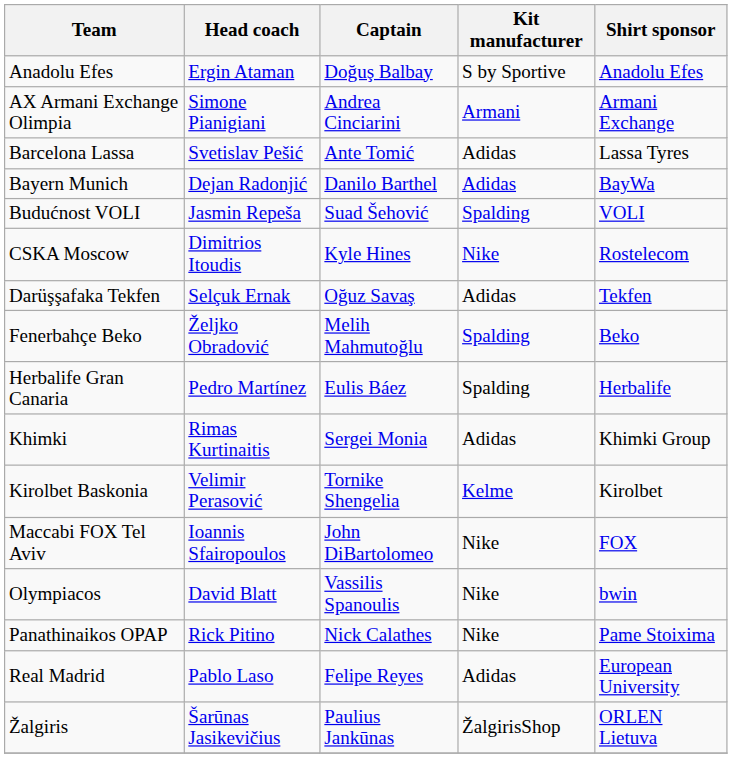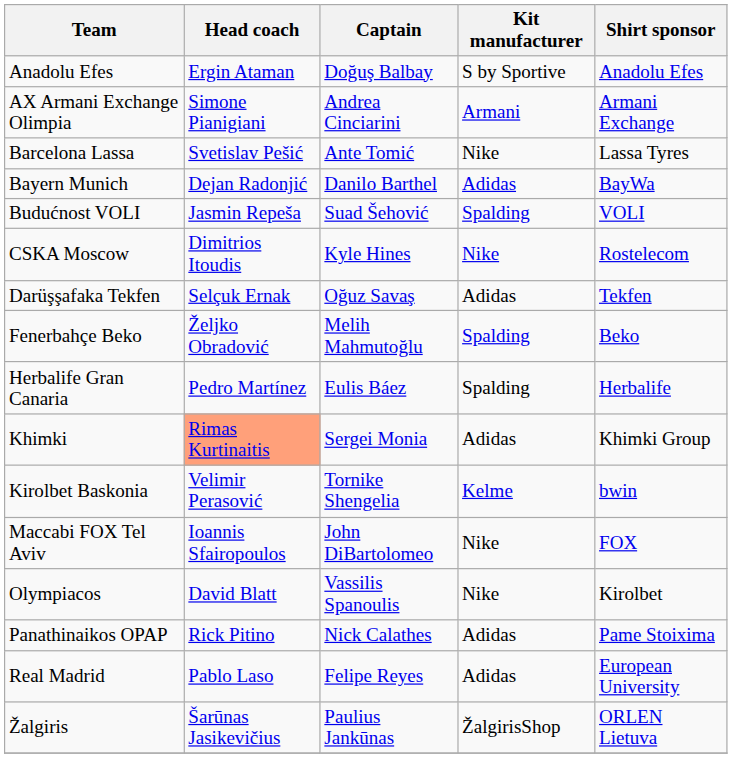 <table class="wikitable sortable" style="text-align: left;">
 <tr>
 <th>Team</th>
 <th>Head coach</th>
 <th>Captain</th>
 <th>Kit manufacturer</th>
 <th>Shirt sponsor</th>
 </tr>
 <tr>
 <td> Anadolu Efes</td>
 <td> <a href='#'>Ergin Ataman</a></td>
 <td> <a href='#'>Doğuş Balbay</a></td>
 <td>S by Sportive</td>
 <td><a href='#'>Anadolu Efes</a></td>
 </tr>
 <tr>
 <td> AX Armani Exchange Olimpia</td>
 <td> <a href='#'>Simone Pianigiani</a></td>
 <td> <a href='#'>Andrea Cinciarini</a></td>
 <td><a href='#'>Armani</a></td>
 <td><a href='#'>Armani Exchange</a></td>
 </tr>
 <tr>
 <td> Barcelona Lassa</td>
 <td> <a href='#'>Svetislav Pešić</a></td>
 <td> <a href='#'>Ante Tomić</a></td>
-<td>Adidas</td>
+<td>Nike</td>
 <td>Lassa Tyres</td>
 </tr>
 <tr>
 <td> Bayern Munich</td>
 <td> <a href='#'>Dejan Radonjić</a></td>
 <td> <a href='#'>Danilo Barthel</a></td>
 <td><a href='#'>Adidas</a></td>
 <td><a href='#'>BayWa</a></td>
 </tr>
 <tr>
 <td> Budućnost VOLI</td>
 <td> <a href='#'>Jasmin Repeša</a></td>
 <td> <a href='#'>Suad Šehović</a></td>
 <td><a href='#'>Spalding</a></td>
 <td><a href='#'>VOLI</a></td>
 </tr>
 <tr>
 <td> CSKA Moscow</td>
 <td> <a href='#'>Dimitrios Itoudis</a></td>
 <td> <a href='#'>Kyle Hines</a></td>
 <td><a href='#'>Nike</a></td>
 <td><a href='#'>Rostelecom</a></td>
 </tr>
 <tr>
 <td> Darüşşafaka Tekfen</td>
 <td> <a href='#'>Selçuk Ernak</a></td>
 <td> <a href='#'>Oğuz Savaş</a></td>
 <td>Adidas</td>
 <td><a href='#'>Tekfen</a></td>
 </tr>
 <tr>
 <td> Fenerbahçe Beko</td>
 <td> <a href='#'>Željko Obradović</a></td>
 <td> <a href='#'>Melih Mahmutoğlu</a></td>
 <td><a href='#'>Spalding</a></td>
 <td><a href='#'>Beko</a></td>
 </tr>
 <tr>
 <td> Herbalife Gran Canaria</td>
 <td> <a href='#'>Pedro Martínez</a></td>
 <td> <a href='#'>Eulis Báez</a></td>
 <td>Spalding</td>
 <td><a href='#'>Herbalife</a></td>
 </tr>
 <tr>
 <td> Khimki</td>
-<td> <a href='#'>Rimas Kurtinaitis</a></td>
+<td style="background: lightsalmon;"> <a href='#'>Rimas Kurtinaitis</a></td>
 <td> <a href='#'>Sergei Monia</a></td>
 <td>Adidas</td>
 <td>Khimki Group</td>
 </tr>
 <tr>
 <td> Kirolbet Baskonia</td>
 <td> <a href='#'>Velimir Perasović</a></td>
 <td> <a href='#'>Tornike Shengelia</a></td>
 <td><a href='#'>Kelme</a></td>
-<td>Kirolbet</td>
+<td><a href='#'>bwin</a></td>
 </tr>
 <tr>
 <td> Maccabi FOX Tel Aviv</td>
 <td> <a href='#'>Ioannis Sfairopoulos</a></td>
 <td> <a href='#'>John DiBartolomeo</a></td>
 <td>Nike</td>
 <td><a href='#'>FOX</a></td>
 </tr>
 <tr>
 <td> Olympiacos</td>
 <td> <a href='#'>David Blatt</a></td>
 <td> <a href='#'>Vassilis Spanoulis</a></td>
 <td>Nike</td>
-<td><a href='#'>bwin</a></td>
+<td>Kirolbet</td>
 </tr>
 <tr>
 <td> Panathinaikos OPAP</td>
 <td> <a href='#'>Rick Pitino</a></td>
 <td> <a href='#'>Nick Calathes</a></td>
-<td>Nike</td>
+<td>Adidas</td>
 <td><a href='#'>Pame Stoixima</a></td>
 </tr>
 <tr>
 <td> Real Madrid</td>
 <td> <a href='#'>Pablo Laso</a></td>
 <td> <a href='#'>Felipe Reyes</a></td>
 <td>Adidas</td>
 <td><a href='#'>European University</a></td>
 </tr>
 <tr>
 <td> Žalgiris</td>
 <td> <a href='#'>Šarūnas Jasikevičius</a></td>
 <td> <a href='#'>Paulius Jankūnas</a></td>
 <td>ŽalgirisShop</td>
 <td><a href='#'>ORLEN Lietuva</a></td>
 </tr>
 <tr>
 </tr>
 </table>
